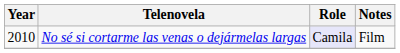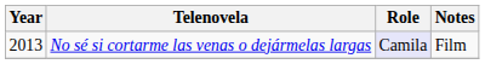 <table class="wikitable">
 <tr>
 <th>Year</th>
 <th>Telenovela</th>
 <th>Role</th>
 <th>Notes</th>
 </tr>
 <tr>
-<td>2010</td>
+<td>2013</td>
 <td><em><a href='#'>No sé si cortarme las venas o dejármelas largas</a></em></td>
 <td style="background: lavender;">Camila</td>
 <td>Film</td>
 </tr>
 <tr>
 </tr>
 </table>
